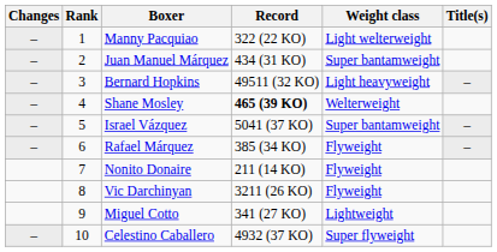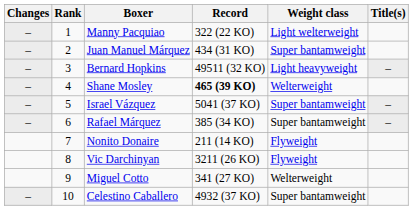 <table class="wikitable ">
 <tr>
 <th>Changes</th>
 <th>Rank</th>
 <th>Boxer</th>
 <th>Record</th>
 <th>Weight class</th>
 <th>Title(s)</th>
 </tr>
 <tr>
 <td align=center bgcolor=#ECECEC>–</td>
 <td align=center>1</td>
 <td><a href='#'>Manny Pacquiao</a></td>
 <td>322 (22 KO)</td>
 <td><a href='#'>Light welterweight</a></td>
 <td></td>
 </tr>
 <tr>
 <td align=center bgcolor=#ECECEC>–</td>
 <td align=center>2</td>
 <td><a href='#'>Juan Manuel Márquez</a></td>
 <td>434 (31 KO)</td>
 <td><a href='#'>Super bantamweight</a></td>
 <td></td>
 </tr>
 <tr>
 <td align=center bgcolor=#ECECEC>–</td>
 <td align=center>3</td>
 <td><a href='#'>Bernard Hopkins</a></td>
 <td>49511 (32 KO)</td>
 <td><a href='#'>Light heavyweight</a></td>
 <td align=center bgcolor=#ECECEC data-sort-value="Z">–</td>
 </tr>
 <tr>
 <td align=center bgcolor=#ECECEC>–</td>
 <td align=center>4</td>
 <td><a href='#'>Shane Mosley</a></td>
 <td><strong>465 (39 KO)</strong></td>
 <td><a href='#'>Welterweight</a></td>
 <td></td>
 </tr>
 <tr>
 <td align=center bgcolor=#ECECEC>–</td>
 <td align=center>5</td>
 <td><a href='#'>Israel Vázquez</a></td>
 <td>5041 (37 KO)</td>
 <td><a href='#'>Super bantamweight</a></td>
 <td align=center bgcolor=#ECECEC data-sort-value="Z">–</td>
 </tr>
 <tr>
 <td align=center bgcolor=#ECECEC>–</td>
 <td align=center>6</td>
 <td><a href='#'>Rafael Márquez</a></td>
 <td>385 (34 KO)</td>
-<td><a href='#'>Flyweight</a></td>
+<td>Super bantamweight</td>
 <td align=center bgcolor=#ECECEC data-sort-value="Z">–</td>
 </tr>
 <tr>
 <td align=center></td>
 <td align=center>7</td>
 <td><a href='#'>Nonito Donaire</a></td>
 <td>211 (14 KO)</td>
 <td><a href='#'>Flyweight</a></td>
 <td></td>
 </tr>
 <tr>
 <td align=center></td>
 <td align=center>8</td>
 <td><a href='#'>Vic Darchinyan</a></td>
 <td>3211 (26 KO)</td>
 <td><a href='#'>Flyweight</a></td>
 <td></td>
 </tr>
 <tr>
 <td align=center></td>
 <td align=center>9</td>
 <td><a href='#'>Miguel Cotto</a></td>
 <td>341 (27 KO)</td>
-<td><a href='#'>Lightweight</a></td>
+<td>Welterweight</td>
 <td></td>
 </tr>
 <tr>
 <td align=center bgcolor=#ECECEC>–</td>
 <td align=center>10</td>
 <td><a href='#'>Celestino Caballero</a></td>
 <td>4932 (37 KO)</td>
-<td><a href='#'>Super flyweight</a></td>
+<td>Super bantamweight</td>
 <td></td>
 </tr>
 </table>
